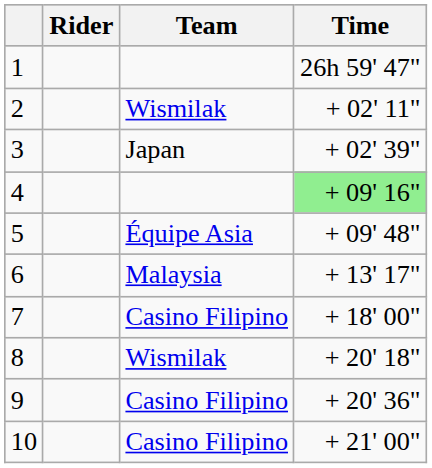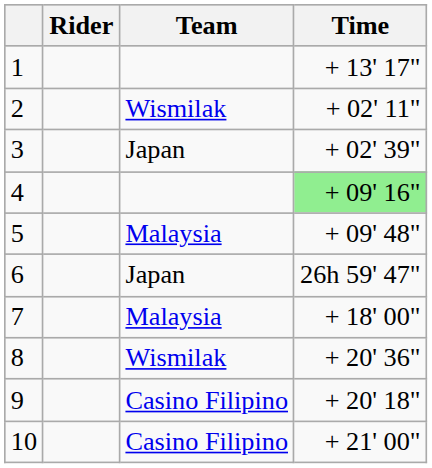 <table class=wikitable>
 <tr>
 <th></th>
 <th>Rider</th>
 <th>Team</th>
 <th>Time</th>
 </tr>
 <tr>
 <td>1</td>
 <td></td>
 <td></td>
-<td align=right>26h 59' 47"</td>
+<td align=right>+ 13' 17"</td>
 </tr>
 <tr>
 <td>2</td>
 <td></td>
 <td><a href='#'>Wismilak</a></td>
 <td align=right>+ 02' 11"</td>
 </tr>
 <tr>
 <td>3</td>
 <td></td>
 <td>Japan</td>
 <td align=right>+ 02' 39"</td>
 </tr>
 <tr>
 <td>4</td>
 <td></td>
 <td></td>
 <td align=right style="background: lightgreen;">+ 09' 16"</td>
 </tr>
 <tr>
 <td>5</td>
 <td></td>
-<td><a href='#'>Équipe Asia</a></td>
+<td><a href='#'>Malaysia</a></td>
 <td align=right>+ 09' 48"</td>
 </tr>
 <tr>
 <td>6</td>
 <td></td>
-<td><a href='#'>Malaysia</a></td>
-<td align=right>+ 13' 17"</td>
+<td>Japan</td>
+<td align=right>26h 59' 47"</td>
 </tr>
 <tr>
 <td>7</td>
 <td></td>
-<td><a href='#'>Casino Filipino</a></td>
+<td><a href='#'>Malaysia</a></td>
 <td align=right>+ 18' 00"</td>
 </tr>
 <tr>
 <td>8</td>
 <td></td>
 <td><a href='#'>Wismilak</a></td>
-<td align=right>+ 20' 18"</td>
+<td align=right>+ 20' 36"</td>
 </tr>
 <tr>
 <td>9</td>
 <td></td>
 <td><a href='#'>Casino Filipino</a></td>
-<td align=right>+ 20' 36"</td>
+<td align=right>+ 20' 18"</td>
 </tr>
 <tr>
 <td>10</td>
 <td></td>
 <td><a href='#'>Casino Filipino</a></td>
 <td align=right>+ 21' 00"</td>
 </tr>
 </table>
